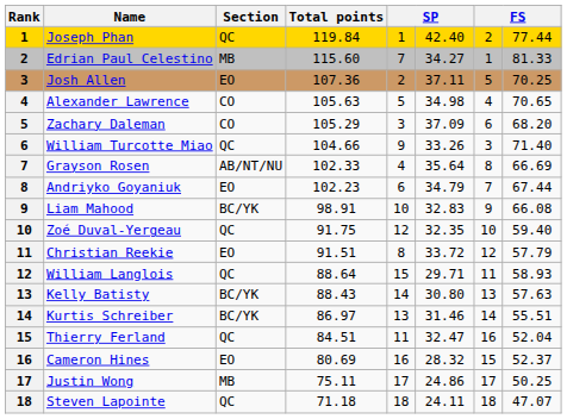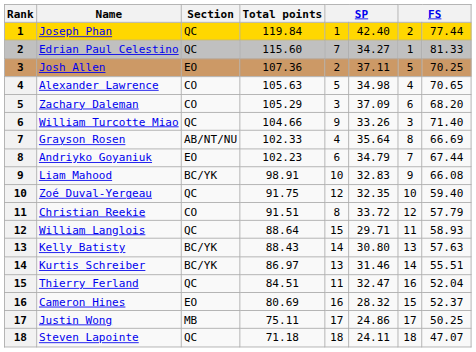 <table class="wikitable sortable">
 <tr>
 <th>Rank</th>
 <th>Name</th>
 <th>Section</th>
 <th>Total points</th>
 <th colspan="2" width="80px"><a href='#'>SP</a></th>
 <th colspan="2" width="80px"><a href='#'>FS</a></th>
 </tr>
 <tr bgcolor="gold">
 <td align="center"><strong>1</strong></td>
 <td><a href='#'>Joseph Phan</a></td>
 <td>QC</td>
 <td align="center">119.84</td>
 <td align="center">1</td>
 <td align="center">42.40</td>
 <td align="center">2</td>
 <td align="center">77.44</td>
 </tr>
 <tr bgcolor="silver">
 <td align="center"><strong>2</strong></td>
 <td><a href='#'>Edrian Paul Celestino</a></td>
-<td>MB</td>
+<td>QC</td>
 <td align="center">115.60</td>
 <td align="center">7</td>
 <td align="center">34.27</td>
 <td align="center">1</td>
 <td align="center">81.33</td>
 </tr>
 <tr bgcolor="cc9966">
 <td align="center"><strong>3</strong></td>
 <td><a href='#'>Josh Allen</a></td>
 <td>EO</td>
 <td align="center">107.36</td>
 <td align="center">2</td>
 <td align="center">37.11</td>
 <td align="center">5</td>
 <td align="center">70.25</td>
 </tr>
 <tr>
 <th>4</th>
 <td><a href='#'>Alexander Lawrence</a></td>
 <td>CO</td>
 <td align="center">105.63</td>
 <td align="center">5</td>
 <td align="center">34.98</td>
 <td align="center">4</td>
 <td align="center">70.65</td>
 </tr>
 <tr>
 <th>5</th>
 <td><a href='#'>Zachary Daleman</a></td>
 <td>CO</td>
 <td align="center">105.29</td>
 <td align="center">3</td>
 <td align="center">37.09</td>
 <td align="center">6</td>
 <td align="center">68.20</td>
 </tr>
 <tr>
 <th>6</th>
 <td><a href='#'>William Turcotte Miao</a></td>
 <td>QC</td>
 <td align="center">104.66</td>
 <td align="center">9</td>
 <td align="center">33.26</td>
 <td align="center">3</td>
 <td align="center">71.40</td>
 </tr>
 <tr>
 <th>7</th>
 <td><a href='#'>Grayson Rosen</a></td>
 <td>AB/NT/NU</td>
 <td align="center">102.33</td>
 <td align="center">4</td>
 <td align="center">35.64</td>
 <td align="center">8</td>
 <td align="center">66.69</td>
 </tr>
 <tr>
 <th>8</th>
 <td><a href='#'>Andriyko Goyaniuk</a></td>
 <td>EO</td>
 <td align="center">102.23</td>
 <td align="center">6</td>
 <td align="center">34.79</td>
 <td align="center">7</td>
 <td align="center">67.44</td>
 </tr>
 <tr>
 <th>9</th>
 <td><a href='#'>Liam Mahood</a></td>
 <td>BC/YK</td>
 <td align="center">98.91</td>
 <td align="center">10</td>
 <td align="center">32.83</td>
 <td align="center">9</td>
 <td align="center">66.08</td>
 </tr>
 <tr>
 <th>10</th>
 <td><a href='#'>Zoé Duval-Yergeau</a></td>
 <td>QC</td>
 <td align="center">91.75</td>
 <td align="center">12</td>
 <td align="center">32.35</td>
 <td align="center">10</td>
 <td align="center">59.40</td>
 </tr>
 <tr>
 <th>11</th>
 <td><a href='#'>Christian Reekie</a></td>
-<td>EO</td>
+<td>CO</td>
 <td align="center">91.51</td>
 <td align="center">8</td>
 <td align="center">33.72</td>
 <td align="center">12</td>
 <td align="center">57.79</td>
 </tr>
 <tr>
 <th>12</th>
 <td><a href='#'>William Langlois</a></td>
 <td>QC</td>
 <td align="center">88.64</td>
 <td align="center">15</td>
 <td align="center">29.71</td>
 <td align="center">11</td>
 <td align="center">58.93</td>
 </tr>
 <tr>
 <th>13</th>
 <td><a href='#'>Kelly Batisty</a></td>
 <td>BC/YK</td>
 <td align="center">88.43</td>
 <td align="center">14</td>
 <td align="center">30.80</td>
 <td align="center">13</td>
 <td align="center">57.63</td>
 </tr>
 <tr>
 <th>14</th>
 <td><a href='#'>Kurtis Schreiber</a></td>
 <td>BC/YK</td>
 <td align="center">86.97</td>
 <td align="center">13</td>
 <td align="center">31.46</td>
 <td align="center">14</td>
 <td align="center">55.51</td>
 </tr>
 <tr>
 <th>15</th>
 <td><a href='#'>Thierry Ferland</a></td>
 <td>QC</td>
 <td align="center">84.51</td>
 <td align="center">11</td>
 <td align="center">32.47</td>
 <td align="center">16</td>
 <td align="center">52.04</td>
 </tr>
 <tr>
 <th>16</th>
 <td><a href='#'>Cameron Hines</a></td>
 <td>EO</td>
 <td align="center">80.69</td>
 <td align="center">16</td>
 <td align="center">28.32</td>
 <td align="center">15</td>
 <td align="center">52.37</td>
 </tr>
 <tr>
 <th>17</th>
 <td><a href='#'>Justin Wong</a></td>
 <td>MB</td>
 <td align="center">75.11</td>
 <td align="center">17</td>
 <td align="center">24.86</td>
 <td align="center">17</td>
 <td align="center">50.25</td>
 </tr>
 <tr>
 <th>18</th>
 <td><a href='#'>Steven Lapointe</a></td>
 <td>QC</td>
 <td align="center">71.18</td>
 <td align="center">18</td>
 <td align="center">24.11</td>
 <td align="center">18</td>
 <td align="center">47.07</td>
 </tr>
 </table>
